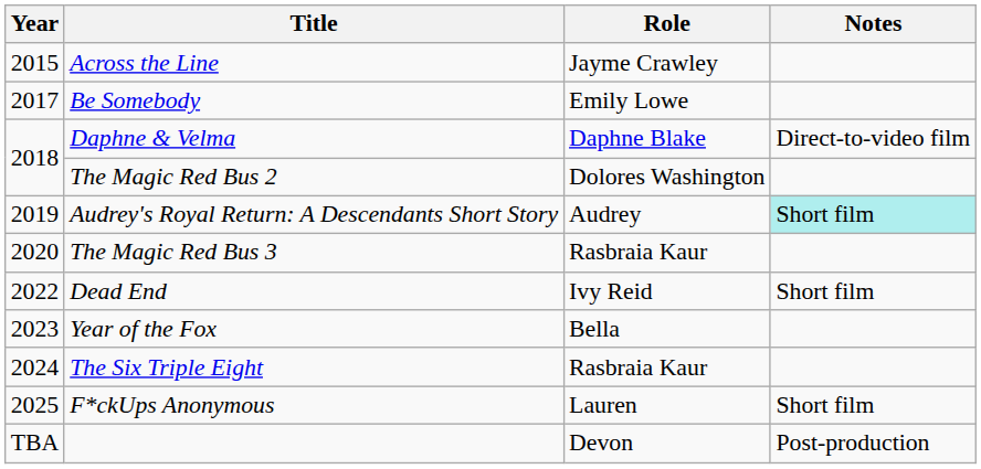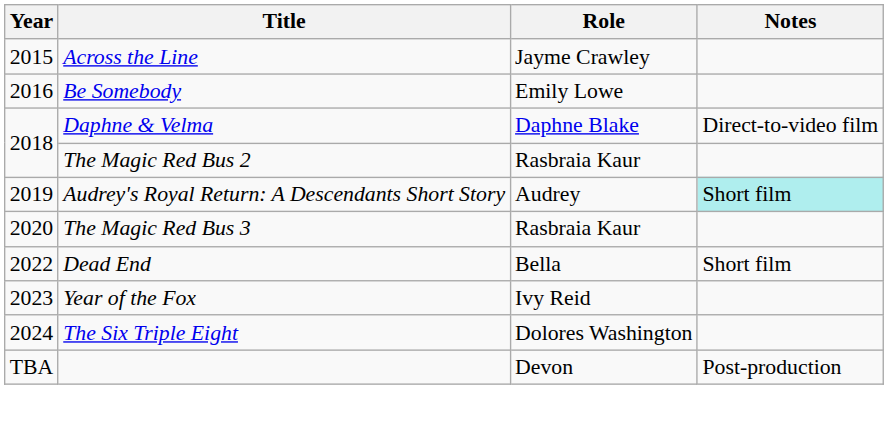 <table class="wikitable sortable">
 <tr>
 <th>Year</th>
 <th>Title</th>
 <th>Role</th>
 <th class="unsortable">Notes</th>
 </tr>
 <tr>
 <td>2015</td>
 <td><em><a href='#'>Across the Line</a></em></td>
 <td>Jayme Crawley</td>
 <td></td>
 </tr>
 <tr>
-<td>2017</td>
+<td>2016</td>
 <td><em><a href='#'>Be Somebody</a></em></td>
 <td>Emily Lowe</td>
 <td></td>
 </tr>
 <tr>
 <td rowspan="2">2018</td>
 <td><em><a href='#'>Daphne & Velma</a></em></td>
 <td><a href='#'>Daphne Blake</a></td>
 <td>Direct-to-video film</td>
 </tr>
 <tr>
 <td><em>The Magic Red Bus 2</em></td>
-<td>Dolores Washington</td>
+<td>Rasbraia Kaur</td>
 <td></td>
 </tr>
 <tr>
 <td>2019</td>
 <td><em>Audrey's Royal Return: A Descendants Short Story</em></td>
 <td>Audrey</td>
 <td style="background: paleturquoise;">Short film</td>
 </tr>
 <tr>
 <td>2020</td>
 <td><em>The Magic Red Bus 3</em></td>
 <td>Rasbraia Kaur</td>
 <td></td>
 </tr>
 <tr>
 <td>2022</td>
 <td><em>Dead End</em></td>
-<td>Ivy Reid</td>
+<td>Bella</td>
 <td>Short film</td>
 </tr>
 <tr>
 <td>2023</td>
 <td><em>Year of the Fox</em></td>
-<td>Bella</td>
+<td>Ivy Reid</td>
 <td></td>
 </tr>
 <tr>
 <td>2024</td>
 <td><em><a href='#'>The Six Triple Eight</a></em></td>
-<td>Rasbraia Kaur</td>
+<td>Dolores Washington</td>
 <td></td>
-</tr>
-<tr>
-<td>2025</td>
-<td><em>F*ckUps Anonymous</em></td>
-<td>Lauren</td>
-<td>Short film</td>
 </tr>
 <tr>
 <td>TBA</td>
 <td></td>
 <td>Devon</td>
 <td>Post-production</td>
 </tr>
 </table>
